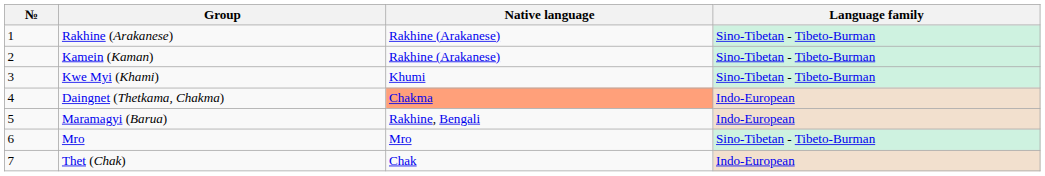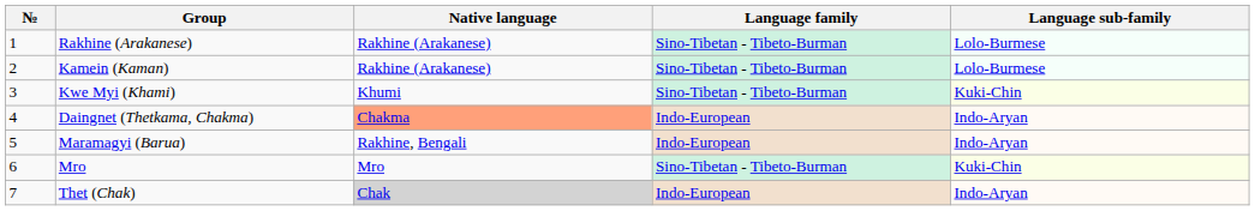 <table class="wikitable sortable" width=100%>
 <tr>
 <th width=4%>№</th>
 <th width=24%>Group</th>
 <th width=24%>Native language</th>
 <th width=24%>Language family</th>
+<th width=24%>Language sub-family</th>
 </tr>
 <tr>
 <td>1</td>
 <td><a href='#'>Rakhine</a> (<em>Arakanese</em>)</td>
 <td><a href='#'>Rakhine (Arakanese)</a></td>
 <td style="background:#CEF2E0;"><a href='#'>Sino-Tibetan</a> - <a href='#'>Tibeto-Burman</a></td>
+<td style="background:#F5FFFA;"><a href='#'>Lolo-Burmese</a></td>
 </tr>
 <tr>
 <td>2</td>
 <td><a href='#'>Kamein</a> (<em>Kaman</em>)</td>
 <td><a href='#'>Rakhine (Arakanese)</a></td>
 <td style="background:#CEF2E0;"><a href='#'>Sino-Tibetan</a> - <a href='#'>Tibeto-Burman</a></td>
+<td style="background:#F5FFFA;"><a href='#'>Lolo-Burmese</a></td>
 </tr>
 <tr>
 <td>3</td>
 <td><a href='#'>Kwe Myi</a> (<em>Khami</em>)</td>
 <td><a href='#'>Khumi</a></td>
 <td style="background:#CEF2E0;"><a href='#'>Sino-Tibetan</a> - <a href='#'>Tibeto-Burman</a></td>
+<td style="background:#FBFFE6;"><a href='#'>Kuki-Chin</a></td>
 </tr>
 <tr>
 <td>4</td>
 <td><a href='#'>Daingnet</a> (<em>Thetkama, Chakma</em>)</td>
 <td style="background: lightsalmon;"><a href='#'>Chakma</a></td>
 <td style="background:#F2E0CE;"><a href='#'>Indo-European</a></td>
+<td style="background:#FFFAF5;"><a href='#'>Indo-Aryan</a></td>
 </tr>
 <tr>
 <td>5</td>
 <td><a href='#'>Maramagyi</a> (<em>Barua</em>)</td>
 <td><a href='#'>Rakhine</a>, <a href='#'>Bengali</a></td>
 <td style="background:#F2E0CE;"><a href='#'>Indo-European</a></td>
+<td style="background:#FFFAF5;"><a href='#'>Indo-Aryan</a></td>
 </tr>
 <tr>
 <td>6</td>
 <td><a href='#'>Mro</a></td>
 <td><a href='#'>Mro</a></td>
 <td style="background:#CEF2E0;"><a href='#'>Sino-Tibetan</a> - <a href='#'>Tibeto-Burman</a></td>
+<td style="background:#FBFFE6;"><a href='#'>Kuki-Chin</a></td>
 </tr>
 <tr>
 <td>7</td>
 <td><a href='#'>Thet</a> (<em>Chak</em>)</td>
-<td><a href='#'>Chak</a></td>
+<td style="background: lightgrey;"><a href='#'>Chak</a></td>
 <td style="background:#F2E0CE;"><a href='#'>Indo-European</a></td>
+<td style="background:#FFFAF5;"><a href='#'>Indo-Aryan</a></td>
 </tr>
 </table>
